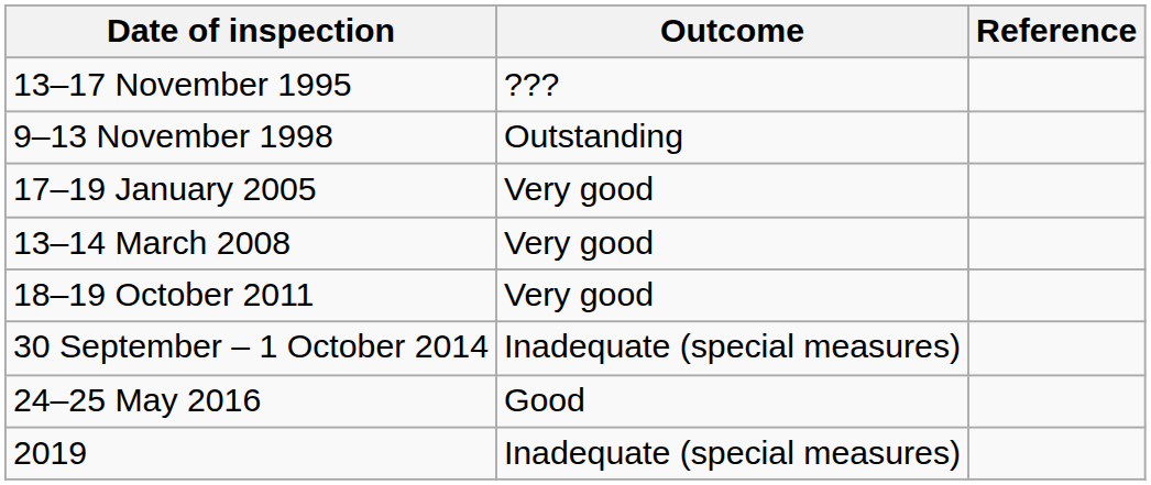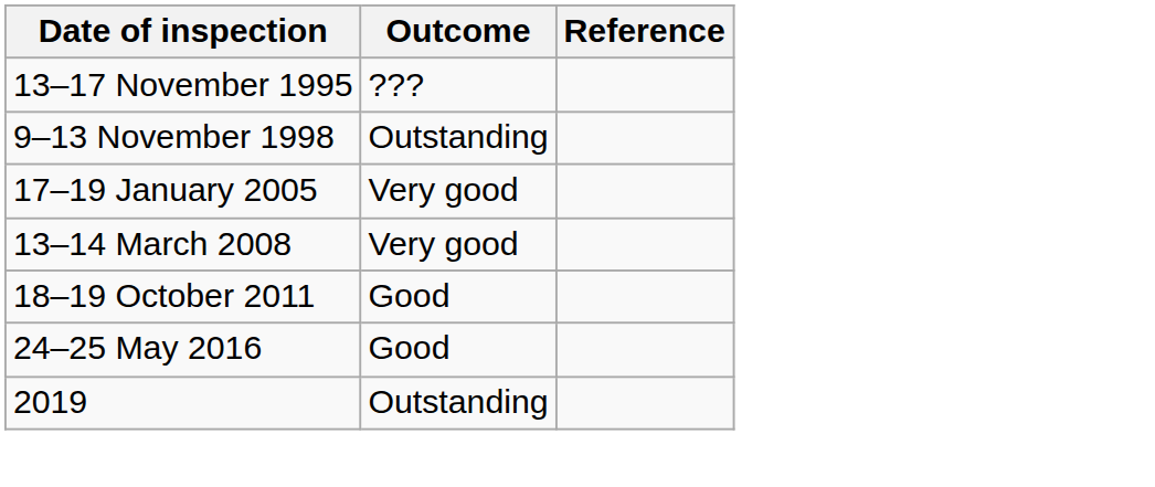 <table class="wikitable">
 <tr>
 <th>Date of inspection</th>
 <th>Outcome</th>
 <th>Reference</th>
 </tr>
 <tr>
 <td>13–17 November 1995</td>
 <td>???</td>
 <td> </td>
 </tr>
 <tr>
 <td>9–13 November 1998</td>
 <td>Outstanding</td>
 <td></td>
 </tr>
 <tr>
 <td>17–19 January 2005</td>
 <td>Very good</td>
 <td></td>
 </tr>
 <tr>
 <td>13–14 March 2008</td>
 <td>Very good</td>
 <td></td>
 </tr>
 <tr>
 <td>18–19 October 2011</td>
-<td>Very good</td>
-<td></td>
-</tr>
-<tr>
-<td>30 September – 1 October 2014</td>
-<td>Inadequate (special measures)</td>
+<td>Good</td>
 <td></td>
 </tr>
 <tr>
 <td>24–25 May 2016</td>
 <td>Good</td>
 <td></td>
 </tr>
 <tr>
 <td>2019</td>
-<td>Inadequate (special measures)</td>
+<td>Outstanding</td>
 <td></td>
 </tr>
 </table>
